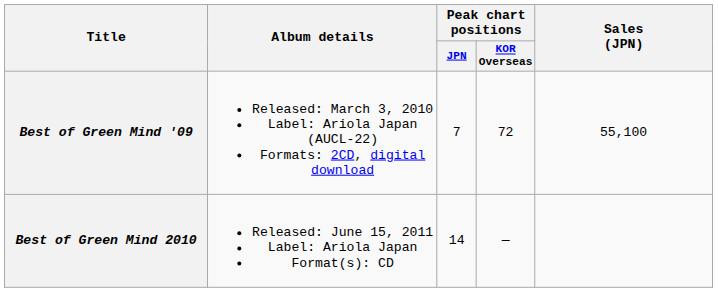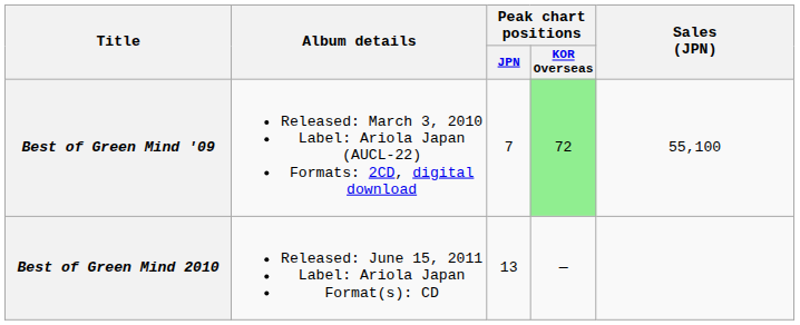 <table class="wikitable plainrowheaders" style="text-align:center;" border="1">
 <tr>
 <th scope="col" rowspan="2" style="width:15em;">Title</th>
 <th scope="col" rowspan="2" style="width:17em;">Album details</th>
 <th colspan="2">Peak chart positions</th>
 <th scope="col" rowspan="2" style="width:13em;">Sales<br>(JPN)<br></th>
 </tr>
 <tr>
 <th style="width:3em;font-size:85%"><a href='#'>JPN</a><br></th>
 <th style="width:3em;font-size:85%"><a href='#'>KOR</a><br>Overseas<br></th>
 </tr>
 <tr>
 <th scope="row"><em>Best of Green Mind '09</em></th>
 <td><br><ul><li>Released: March 3, 2010</li><li>Label: Ariola Japan (AUCL-22)</li><li>Formats: <a href='#'>2CD</a>, <a href='#'>digital download</a></li></ul></td>
 <td>7</td>
-<td>72</td>
+<td style="background: lightgreen;">72</td>
 <td>55,100</td>
 </tr>
 <tr>
 <th scope="row"><em>Best of Green Mind 2010</em></th>
 <td><br><ul><li>Released: June 15, 2011</li><li>Label: Ariola Japan</li><li>Format(s): CD</li></ul></td>
-<td>14</td>
+<td>13</td>
 <td>—</td>
 <td></td>
 </tr>
 </table>
